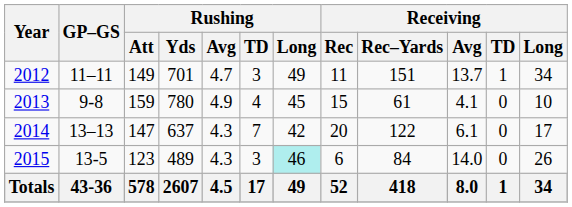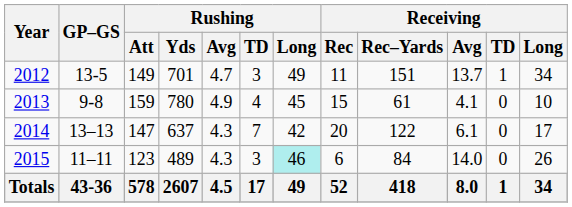 <table class=wikitable style="text-align:center;">
 <tr>
 <th rowspan=2>Year</th>
 <th rowspan=2>GP–GS</th>
 <th colspan=5>Rushing</th>
 <th colspan=5>Receiving</th>
 </tr>
 <tr>
 <th>Att</th>
 <th>Yds</th>
 <th>Avg</th>
 <th>TD</th>
 <th>Long</th>
 <th>Rec</th>
 <th>Rec–Yards</th>
 <th>Avg</th>
 <th>TD</th>
 <th>Long</th>
 </tr>
 <tr>
 <td><a href='#'>2012</a></td>
-<td>11–11</td>
+<td>13-5</td>
 <td>149</td>
 <td>701</td>
 <td>4.7</td>
 <td>3</td>
 <td>49</td>
 <td>11</td>
 <td>151</td>
 <td>13.7</td>
 <td>1</td>
 <td>34</td>
 </tr>
 <tr>
 <td><a href='#'>2013</a></td>
 <td>9-8</td>
 <td>159</td>
 <td>780</td>
 <td>4.9</td>
 <td>4</td>
 <td>45</td>
 <td>15</td>
 <td>61</td>
 <td>4.1</td>
 <td>0</td>
 <td>10</td>
 </tr>
 <tr>
 <td><a href='#'>2014</a></td>
 <td>13–13</td>
 <td>147</td>
 <td>637</td>
 <td>4.3</td>
 <td>7</td>
 <td>42</td>
 <td>20</td>
 <td>122</td>
 <td>6.1</td>
 <td>0</td>
 <td>17</td>
 </tr>
 <tr>
 <td><a href='#'>2015</a></td>
-<td>13-5</td>
+<td>11–11</td>
 <td>123</td>
 <td>489</td>
 <td>4.3</td>
 <td>3</td>
 <td style="background: paleturquoise;">46</td>
 <td>6</td>
 <td>84</td>
 <td>14.0</td>
 <td>0</td>
 <td>26</td>
 </tr>
 <tr style="background:#555; font-weight:bold; color:black;">
 <th colspan=1>Totals</th>
 <th>43-36</th>
 <th>578</th>
 <th>2607</th>
 <th>4.5</th>
 <th>17</th>
 <th>49</th>
 <th>52</th>
 <th>418</th>
 <th>8.0</th>
 <th>1</th>
 <th>34</th>
 </tr>
 </table>
